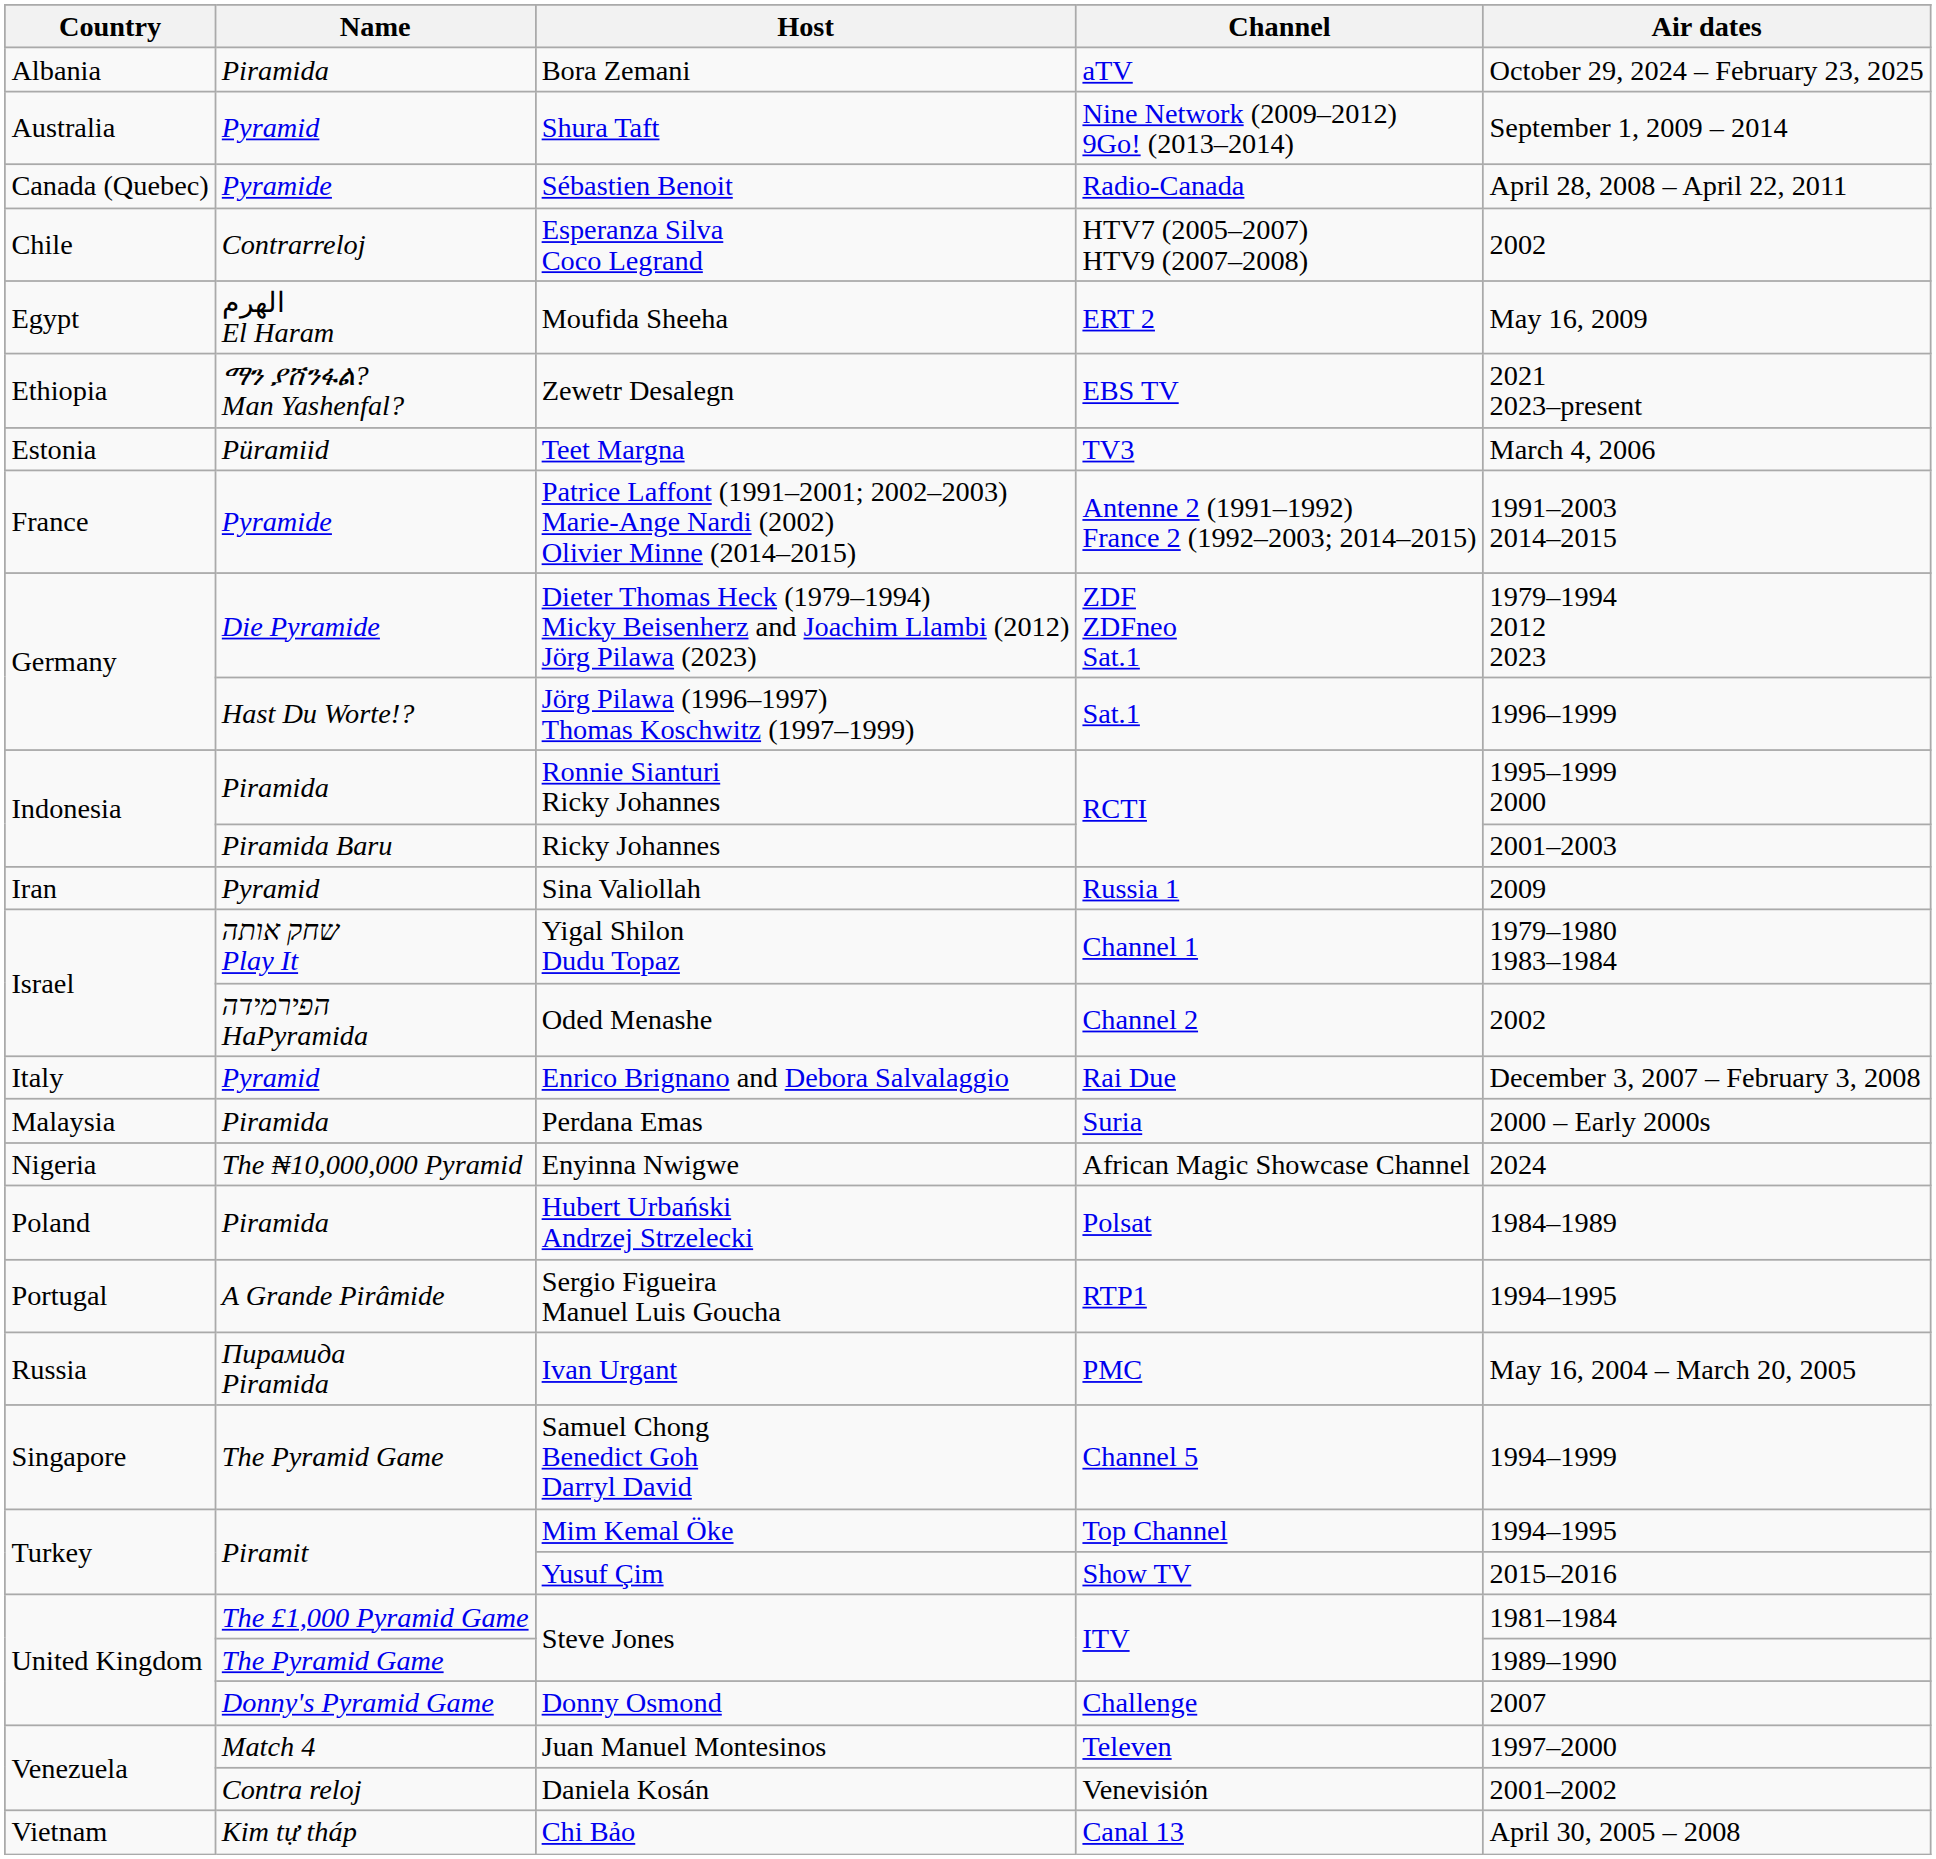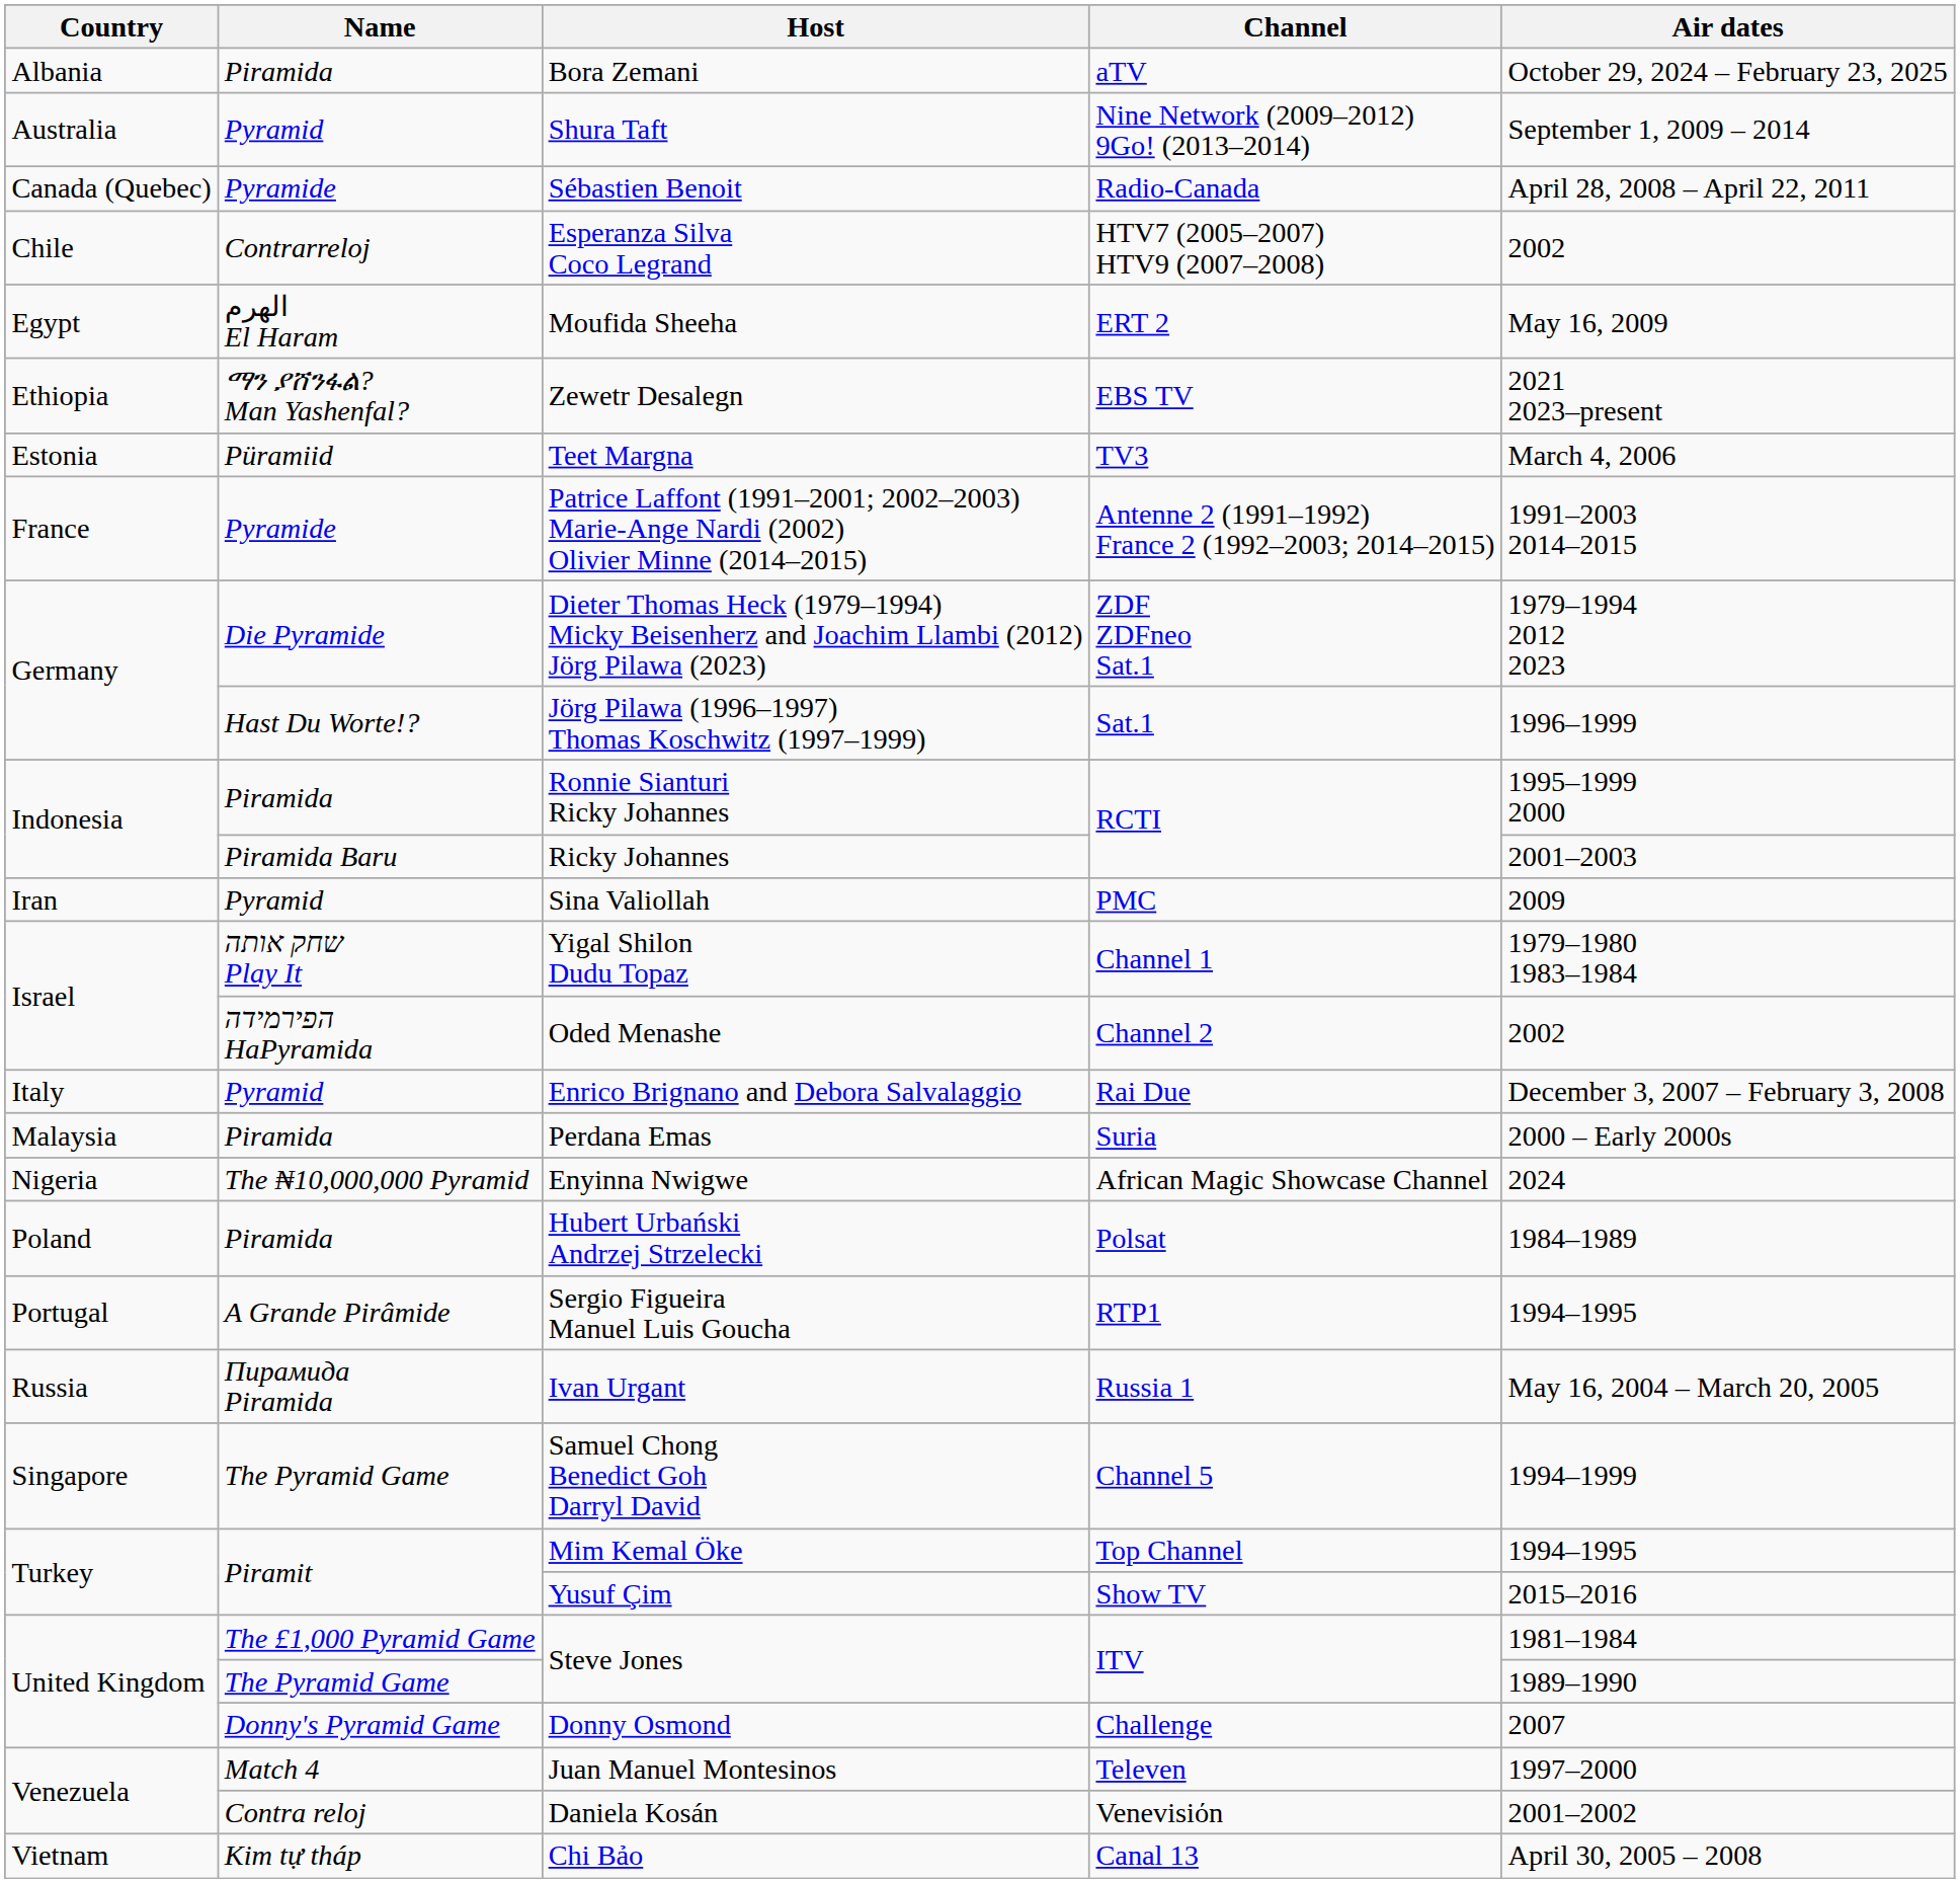 <table class="wikitable"  style="text-align:left; line-height:17px;">
 <tr>
 <th>Country</th>
 <th>Name</th>
 <th>Host</th>
 <th>Channel</th>
 <th>Air dates</th>
 </tr>
 <tr>
 <td>Albania</td>
 <td><em>Piramida</em></td>
 <td>Bora Zemani</td>
 <td><a href='#'>aTV</a></td>
 <td>October 29, 2024 – February 23, 2025</td>
 </tr>
 <tr>
 <td>Australia</td>
 <td><em><a href='#'>Pyramid</a></em></td>
 <td><a href='#'>Shura Taft</a></td>
 <td><a href='#'>Nine Network</a> (2009–2012)<br><a href='#'>9Go!</a> (2013–2014)</td>
 <td>September 1, 2009 – 2014</td>
 </tr>
 <tr>
 <td>Canada (Quebec)</td>
 <td><em><a href='#'>Pyramide</a></em></td>
 <td><a href='#'>Sébastien Benoit</a></td>
 <td><a href='#'>Radio-Canada</a></td>
 <td>April 28, 2008 – April 22, 2011</td>
 </tr>
 <tr>
 <td>Chile</td>
 <td><em>Contrarreloj</em></td>
 <td><a href='#'>Esperanza Silva</a><br><a href='#'>Coco Legrand</a></td>
 <td>HTV7 (2005–2007) <br> HTV9 (2007–2008)</td>
 <td>2002</td>
 </tr>
 <tr>
 <td>Egypt</td>
 <td>الهرم<br><em>El Haram</em></td>
 <td>Moufida Sheeha</td>
 <td><a href='#'>ERT 2</a></td>
 <td>May 16, 2009</td>
 </tr>
 <tr>
 <td>Ethiopia</td>
 <td><em>ማን ያሸንፋል?</em><br> <em>Man Yashenfal?</em></td>
 <td>Zewetr Desalegn</td>
 <td><a href='#'>EBS TV</a></td>
 <td>2021<br>2023–present</td>
 </tr>
 <tr>
 <td>Estonia</td>
 <td><em>Püramiid</em></td>
 <td><a href='#'>Teet Margna</a></td>
 <td><a href='#'>TV3</a></td>
 <td>March 4, 2006</td>
 </tr>
 <tr>
 <td>France</td>
 <td><em><a href='#'>Pyramide</a></em></td>
 <td><a href='#'>Patrice Laffont</a> (1991–2001; 2002–2003)<br><a href='#'>Marie-Ange Nardi</a> (2002)<br><a href='#'>Olivier Minne</a> (2014–2015)</td>
 <td><a href='#'>Antenne 2</a> (1991–1992)<br><a href='#'>France 2</a> (1992–2003; 2014–2015)</td>
 <td>1991–2003<br>2014–2015</td>
 </tr>
 <tr>
 <td rowspan=2>Germany</td>
 <td><em><a href='#'>Die Pyramide</a></em></td>
 <td><a href='#'>Dieter Thomas Heck</a> (1979–1994)<br><a href='#'>Micky Beisenherz</a> and <a href='#'>Joachim Llambi</a> (2012)<br><a href='#'>Jörg Pilawa</a> (2023)</td>
 <td><a href='#'>ZDF</a><br><a href='#'>ZDFneo</a><br><a href='#'>Sat.1</a></td>
 <td>1979–1994<br>2012<br>2023</td>
 </tr>
 <tr>
 <td><em>Hast Du Worte!?</em></td>
 <td><a href='#'>Jörg Pilawa</a> (1996–1997)<br><a href='#'>Thomas Koschwitz</a> (1997–1999)</td>
 <td><a href='#'>Sat.1</a></td>
 <td>1996–1999</td>
 </tr>
 <tr>
 <td rowspan=2>Indonesia</td>
 <td><em>Piramida</em></td>
 <td><a href='#'>Ronnie Sianturi</a><br>Ricky Johannes</td>
 <td rowspan=2><a href='#'>RCTI</a></td>
 <td>1995–1999<br>2000</td>
 </tr>
 <tr>
 <td><em>Piramida Baru</em></td>
 <td>Ricky Johannes</td>
 <td>2001–2003</td>
 </tr>
 <tr>
 <td>Iran</td>
 <td><em>Pyramid</em></td>
 <td>Sina Valiollah</td>
-<td><a href='#'>Russia 1</a></td>
+<td><a href='#'>PMC</a></td>
 <td>2009</td>
 </tr>
 <tr>
 <td rowspan=2>Israel</td>
 <td><em>שחק אותה</em><br><em><a href='#'>Play It</a></em></td>
 <td>Yigal Shilon<br><a href='#'>Dudu Topaz</a></td>
 <td><a href='#'>Channel 1</a></td>
 <td>1979–1980<br>1983–1984</td>
 </tr>
 <tr>
 <td><em>הפירמידה</em><br><em>HaPyramida</em></td>
 <td>Oded Menashe</td>
 <td><a href='#'>Channel 2</a></td>
 <td>2002</td>
 </tr>
 <tr>
 <td>Italy</td>
 <td><em><a href='#'>Pyramid</a></em></td>
 <td><a href='#'>Enrico Brignano</a> and <a href='#'>Debora Salvalaggio</a></td>
 <td><a href='#'>Rai Due</a></td>
 <td>December 3, 2007 – February 3, 2008</td>
 </tr>
 <tr>
 <td>Malaysia</td>
 <td><em>Piramida</em></td>
 <td>Perdana Emas</td>
 <td><a href='#'>Suria</a></td>
 <td>2000 – Early 2000s</td>
 </tr>
 <tr>
 <td>Nigeria</td>
 <td><em>The ₦10,000,000 Pyramid</em></td>
 <td>Enyinna Nwigwe</td>
 <td>African Magic Showcase Channel</td>
 <td>2024</td>
 </tr>
 <tr>
 <td>Poland</td>
 <td><em>Piramida</em></td>
 <td><a href='#'>Hubert Urbański</a><br><a href='#'>Andrzej Strzelecki</a></td>
 <td><a href='#'>Polsat</a></td>
 <td>1984–1989</td>
 </tr>
 <tr>
 <td>Portugal</td>
 <td><em>A Grande Pirâmide</em></td>
 <td>Sergio Figueira<br>Manuel Luis Goucha</td>
 <td><a href='#'>RTP1</a></td>
 <td>1994–1995</td>
 </tr>
 <tr>
 <td>Russia</td>
 <td><em>Пирамида</em><br><em>Piramida</em></td>
 <td><a href='#'>Ivan Urgant</a></td>
-<td><a href='#'>PMC</a></td>
+<td><a href='#'>Russia 1</a></td>
 <td>May 16, 2004 – March 20, 2005</td>
 </tr>
 <tr>
 <td>Singapore</td>
 <td><em>The Pyramid Game</em></td>
 <td>Samuel Chong<br><a href='#'>Benedict Goh</a><br><a href='#'>Darryl David</a></td>
 <td><a href='#'>Channel 5</a></td>
 <td>1994–1999</td>
 </tr>
 <tr>
 <td rowspan="2">Turkey</td>
 <td rowspan="2"><em>Piramit</em></td>
 <td><a href='#'>Mim Kemal Öke</a></td>
 <td><a href='#'>Top Channel</a></td>
 <td>1994–1995</td>
 </tr>
 <tr>
 <td><a href='#'>Yusuf Çim</a></td>
 <td><a href='#'>Show TV</a></td>
 <td>2015–2016</td>
 </tr>
 <tr>
 <td rowspan=3>United Kingdom</td>
 <td><em><a href='#'>The £1,000 Pyramid Game</a></em></td>
 <td rowspan=2>Steve Jones</td>
 <td rowspan=2><a href='#'>ITV</a></td>
 <td>1981–1984</td>
 </tr>
 <tr>
 <td><em><a href='#'>The Pyramid Game</a></em></td>
 <td>1989–1990</td>
 </tr>
 <tr>
 <td><em><a href='#'>Donny's Pyramid Game</a></em></td>
 <td><a href='#'>Donny Osmond</a></td>
 <td><a href='#'>Challenge</a></td>
 <td>2007</td>
 </tr>
 <tr>
 <td rowspan=2>Venezuela</td>
 <td><em>Match 4</em></td>
 <td>Juan Manuel Montesinos</td>
 <td><a href='#'>Televen</a></td>
 <td>1997–2000</td>
 </tr>
 <tr>
 <td><em>Contra reloj</em></td>
 <td>Daniela Kosán</td>
 <td>Venevisiόn</td>
 <td>2001–2002</td>
 </tr>
 <tr>
 <td>Vietnam</td>
 <td><em>Kim tự tháp</em></td>
 <td><a href='#'>Chi Bảo</a></td>
 <td><a href='#'>Canal 13</a></td>
 <td>April 30, 2005 – 2008</td>
 </tr>
 </table>
